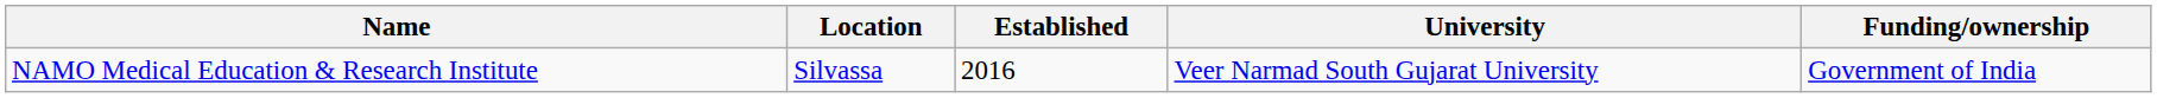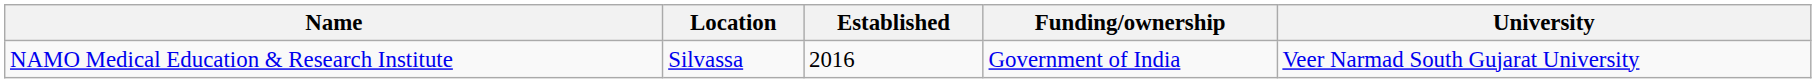 <table class="wikitable sortable" style="width:100%">
 <tr>
 <th>Name</th>
 <th>Location</th>
 <th>Established</th>
+<th>Funding/ownership</th>
 <th>University</th>
-<th>Funding/ownership</th>
 </tr>
 <tr>
 <td><a href='#'>NAMO Medical Education & Research Institute</a></td>
 <td><a href='#'>Silvassa</a></td>
 <td>2016</td>
+<td><a href='#'>Government of India</a></td>
 <td><a href='#'>Veer Narmad South Gujarat University</a></td>
-<td><a href='#'>Government of India</a></td>
 </tr>
 </table>
